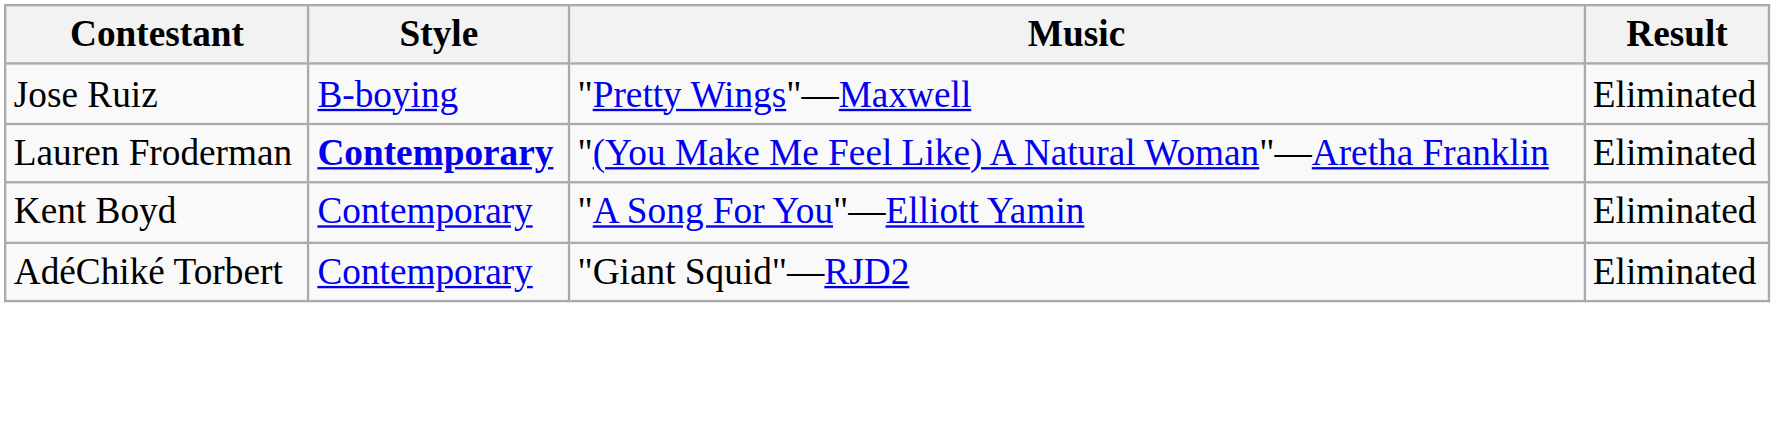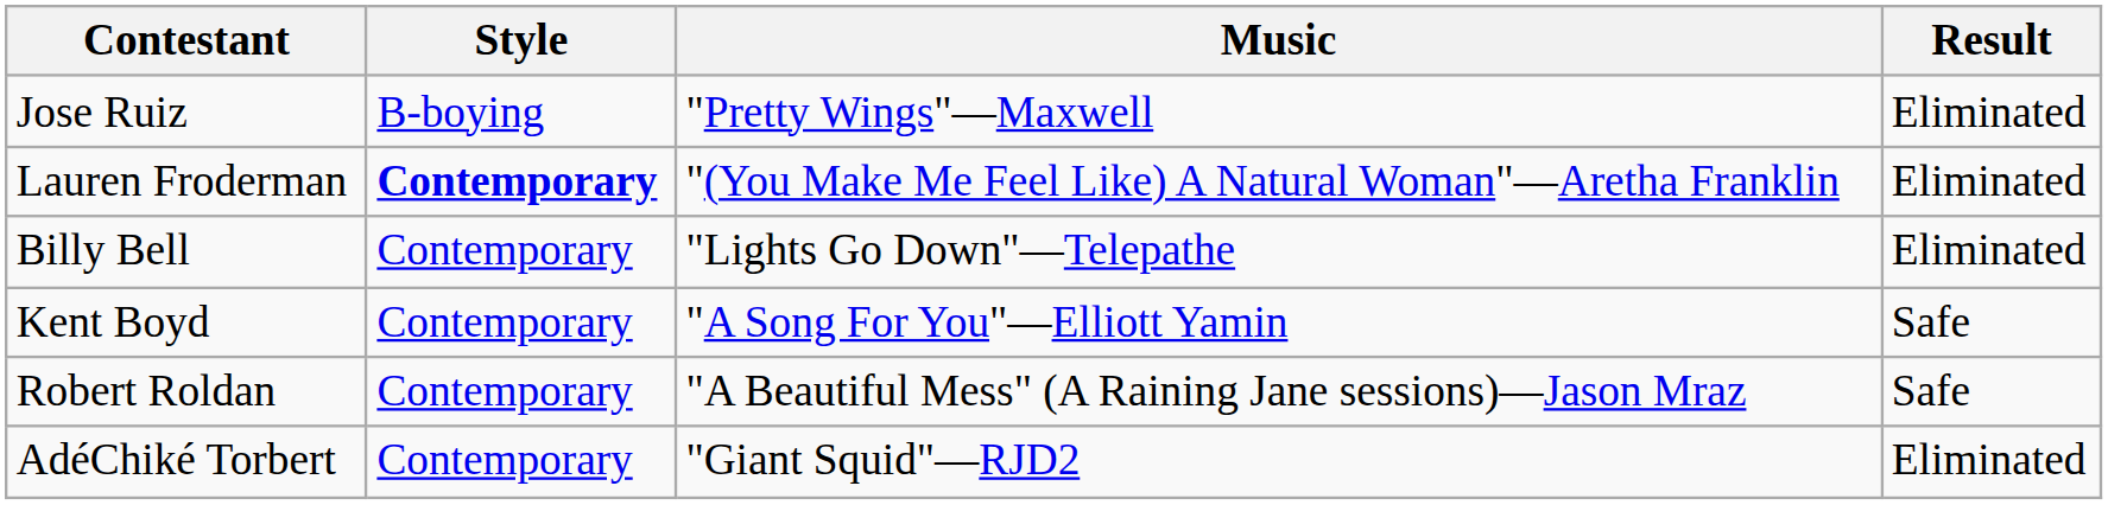 <table class="wikitable" style="width:60%;">
 <tr>
 <th>Contestant</th>
 <th>Style</th>
 <th>Music</th>
 <th>Result</th>
 </tr>
 <tr>
 <td>Jose Ruiz</td>
 <td><a href='#'>B-boying</a></td>
 <td>"<a href='#'>Pretty Wings</a>"—<a href='#'>Maxwell</a></td>
 <td>Eliminated</td>
 </tr>
 <tr>
 <td>Lauren Froderman</td>
 <td><strong><a href='#'>Contemporary</a></strong></td>
 <td>"<a href='#'>(You Make Me Feel Like) A Natural Woman</a>"—<a href='#'>Aretha Franklin</a></td>
 <td>Eliminated</td>
 </tr>
 <tr>
+<td>Billy Bell</td>
+<td><a href='#'>Contemporary</a></td>
+<td>"Lights Go Down"—<a href='#'>Telepathe</a></td>
+<td>Eliminated</td>
+</tr>
+<tr>
 <td>Kent Boyd</td>
 <td><a href='#'>Contemporary</a></td>
 <td>"<a href='#'>A Song For You</a>"—<a href='#'>Elliott Yamin</a></td>
-<td>Eliminated</td>
+<td>Safe</td>
+</tr>
+<tr>
+<td>Robert Roldan</td>
+<td><a href='#'>Contemporary</a></td>
+<td>"A Beautiful Mess" (A Raining Jane sessions)—<a href='#'>Jason Mraz</a></td>
+<td>Safe</td>
 </tr>
 <tr>
 <td>AdéChiké Torbert</td>
 <td><a href='#'>Contemporary</a></td>
 <td>"Giant Squid"—<a href='#'>RJD2</a></td>
 <td>Eliminated</td>
 </tr>
 </table>
